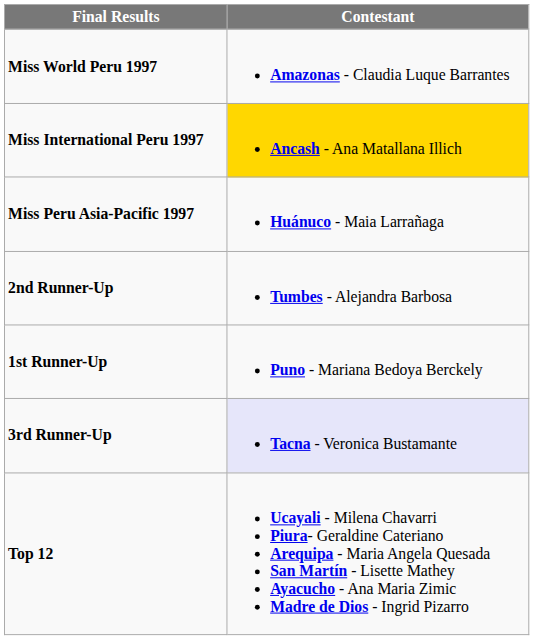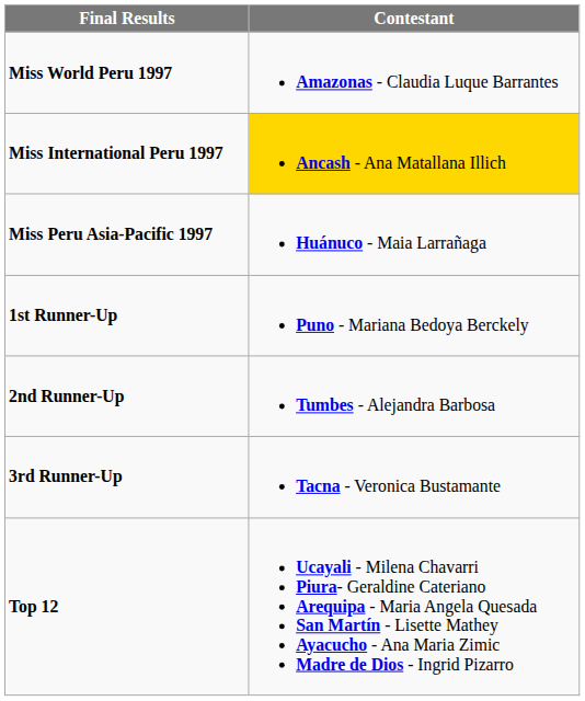 <table class="wikitable sortable">
 <tr>
 <th width="220" style="background-color:#787878;color:#FFFFFF;">Final Results</th>
 <th width="300" style="background-color:#787878;color:#FFFFFF;">Contestant</th>
 </tr>
 <tr>
 <td><strong>Miss World Peru 1997</strong></td>
 <td><br><ul><li> <strong><a href='#'>Amazonas</a></strong> - Claudia Luque Barrantes</li></ul></td>
 </tr>
 <tr>
 <td><strong>Miss International Peru 1997</strong></td>
 <td style="background: gold;"><br><ul><li> <strong><a href='#'>Ancash</a></strong> - Ana Matallana Illich</li></ul></td>
 </tr>
 <tr>
 <td><strong>Miss Peru Asia-Pacific 1997</strong></td>
 <td><br><ul><li> <strong><a href='#'>Huánuco</a></strong> - Maia Larrañaga</li></ul></td>
 </tr>
 <tr>
+<td><strong>1st Runner-Up</strong></td>
+<td><br><ul><li> <strong><a href='#'>Puno</a></strong> - Mariana Bedoya Berckely</li></ul></td>
+</tr>
+<tr>
 <td><strong>2nd Runner-Up</strong></td>
 <td><br><ul><li> <strong><a href='#'>Tumbes</a></strong> - Alejandra Barbosa</li></ul></td>
 </tr>
 <tr>
-<td><strong>1st Runner-Up</strong></td>
-<td><br><ul><li> <strong><a href='#'>Puno</a></strong> - Mariana Bedoya Berckely</li></ul></td>
-</tr>
-<tr>
 <td><strong>3rd Runner-Up</strong></td>
-<td style="background: lavender;"><br><ul><li> <strong><a href='#'>Tacna</a></strong> - Veronica Bustamante</li></ul></td>
+<td><br><ul><li> <strong><a href='#'>Tacna</a></strong> - Veronica Bustamante</li></ul></td>
 </tr>
 <tr>
 <td><strong>Top 12</strong></td>
 <td><br><ul><li> <strong><a href='#'>Ucayali</a></strong> - Milena Chavarri</li><li> <strong><a href='#'>Piura</a></strong>- Geraldine Cateriano</li><li> <strong><a href='#'>Arequipa</a></strong> - Maria Angela Quesada</li><li> <strong><a href='#'>San Martín</a></strong> - Lisette Mathey</li><li> <strong><a href='#'>Ayacucho</a></strong> - Ana Maria Zimic</li><li> <strong><a href='#'>Madre de Dios</a></strong> - Ingrid Pizarro</li></ul></td>
 </tr>
 </table>
